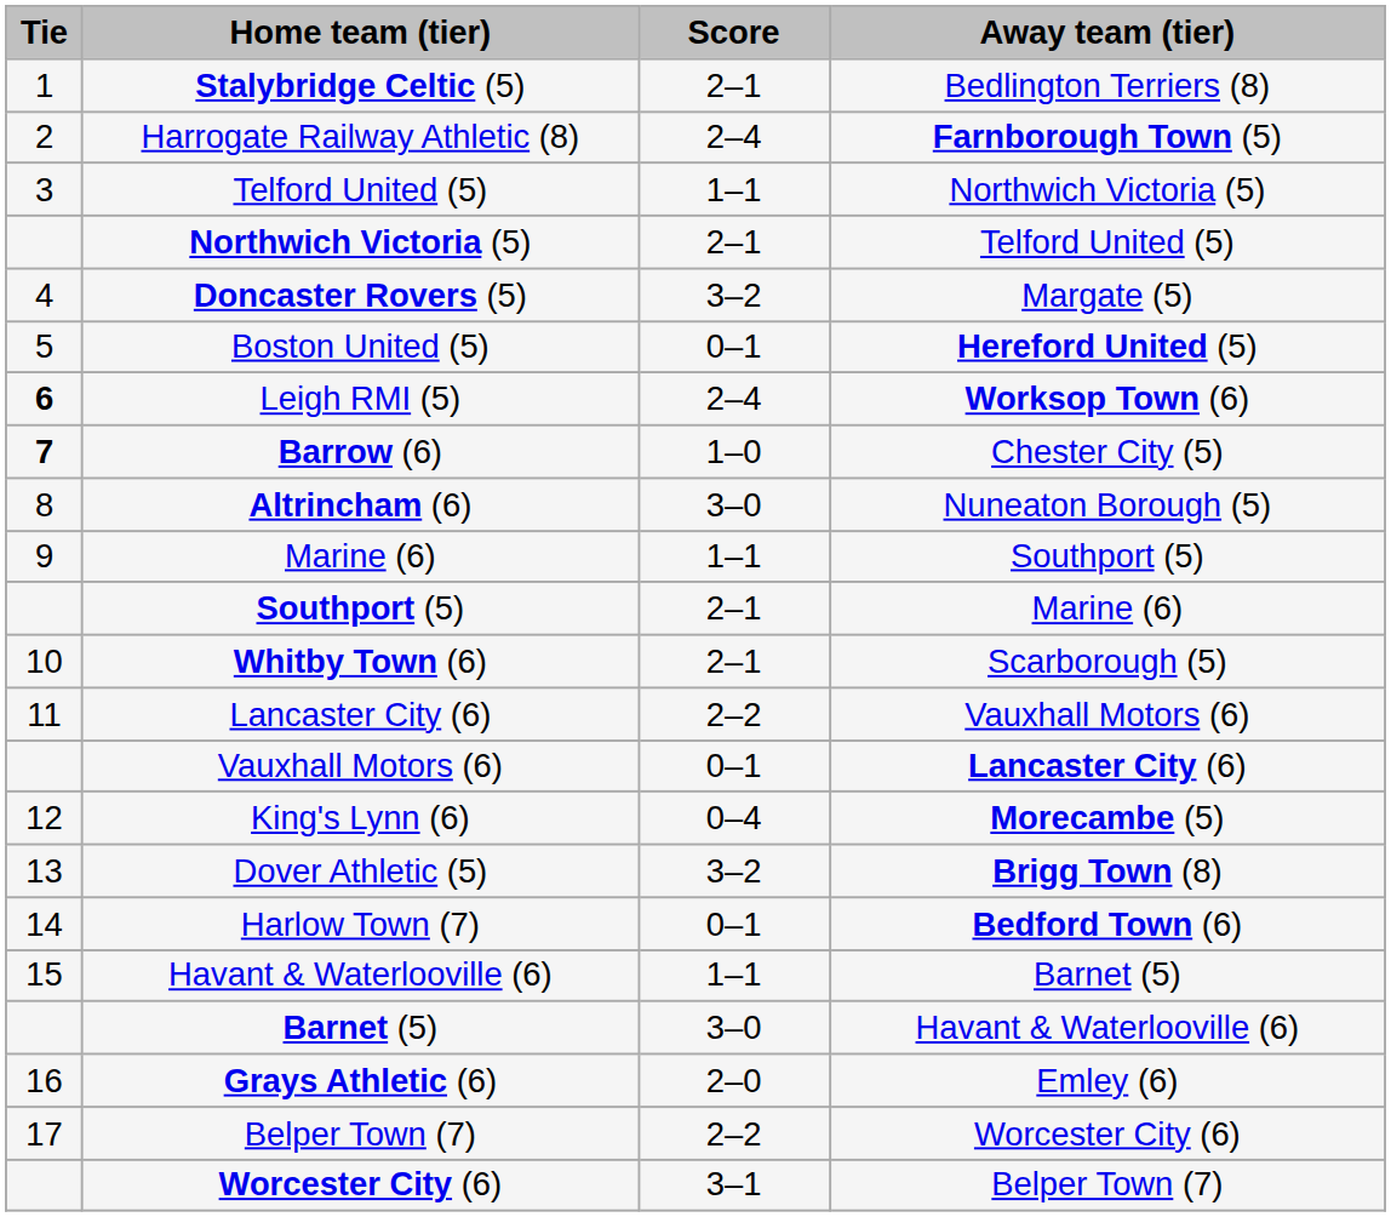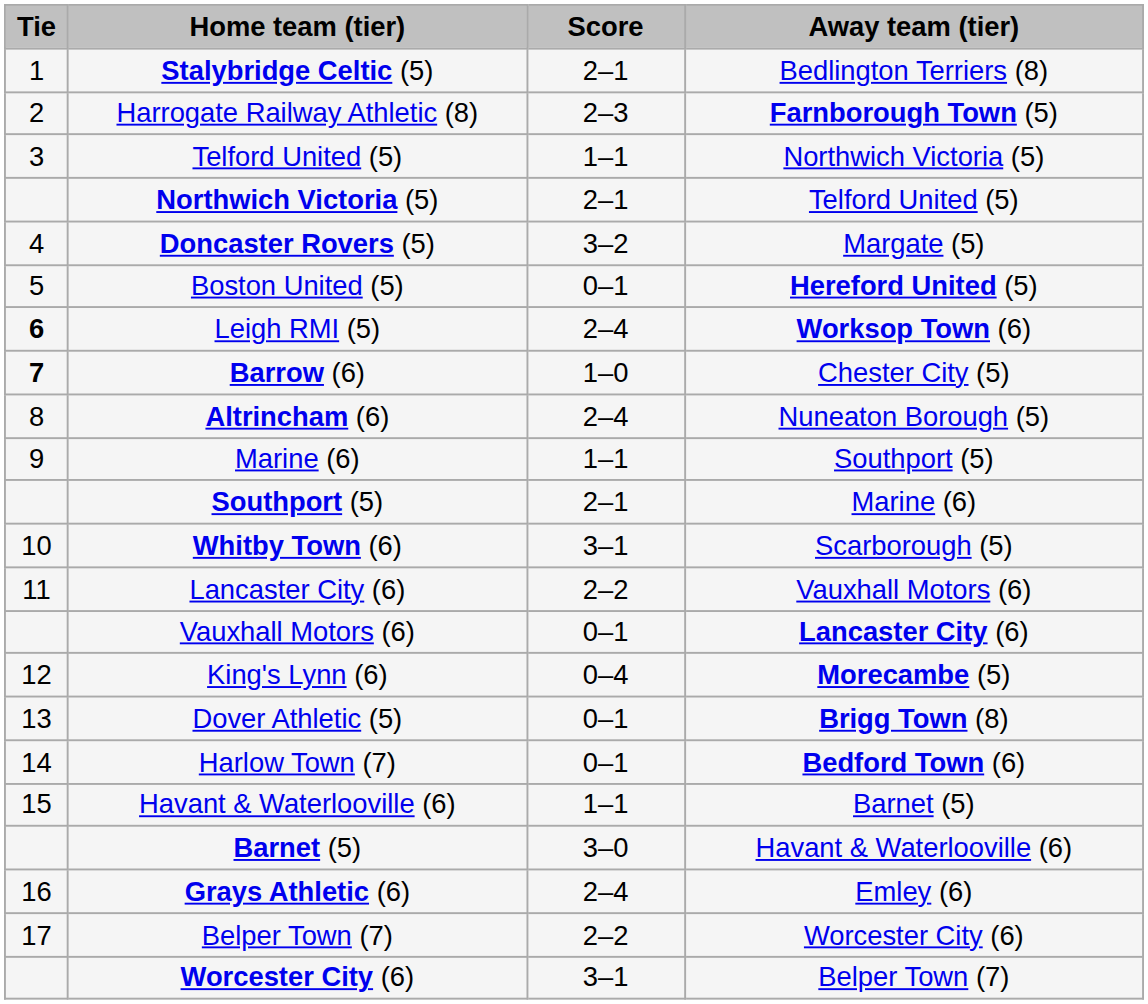 <table class="wikitable" style="width: 600px; background:WhiteSmoke; text-align:center; font-size:90%">
 <tr>
 <td scope="col" style="width:  5.00%; background:silver;"><strong>Tie</strong></td>
 <td scope="col" style="width: 36.25%; background:silver;"><strong>Home team (tier)</strong></td>
 <td scope="col" style="width: 12.50%; background:silver;"><strong>Score</strong></td>
 <td scope="col" style="width: 36.25%; background:silver;"><strong>Away team (tier)</strong></td>
 </tr>
 <tr>
 <td>1</td>
 <td><strong><a href='#'>Stalybridge Celtic</a></strong> (5)</td>
 <td>2–1</td>
 <td><a href='#'>Bedlington Terriers</a> (8)</td>
 </tr>
 <tr>
 <td>2</td>
 <td><a href='#'>Harrogate Railway Athletic</a> (8)</td>
-<td>2–4</td>
+<td>2–3</td>
 <td><strong><a href='#'>Farnborough Town</a></strong> (5)</td>
 </tr>
 <tr>
 <td>3</td>
 <td><a href='#'>Telford United</a> (5)</td>
 <td>1–1</td>
 <td><a href='#'>Northwich Victoria</a> (5)</td>
 </tr>
 <tr>
 <td><em></em></td>
 <td><strong><a href='#'>Northwich Victoria</a></strong> (5)</td>
 <td>2–1</td>
 <td><a href='#'>Telford United</a> (5)</td>
 </tr>
 <tr>
 <td>4</td>
 <td><strong><a href='#'>Doncaster Rovers</a></strong> (5)</td>
 <td>3–2</td>
 <td><a href='#'>Margate</a> (5)</td>
 </tr>
 <tr>
 <td>5</td>
 <td><a href='#'>Boston United</a> (5)</td>
 <td>0–1</td>
 <td><strong><a href='#'>Hereford United</a></strong> (5)</td>
 </tr>
 <tr>
 <td><strong>6</strong></td>
 <td><a href='#'>Leigh RMI</a> (5)</td>
 <td>2–4</td>
 <td><strong><a href='#'>Worksop Town</a></strong> (6)</td>
 </tr>
 <tr>
 <td><strong>7</strong></td>
 <td><strong><a href='#'>Barrow</a></strong> (6)</td>
 <td>1–0</td>
 <td><a href='#'>Chester City</a> (5)</td>
 </tr>
 <tr>
 <td>8</td>
 <td><strong><a href='#'>Altrincham</a></strong> (6)</td>
-<td>3–0</td>
+<td>2–4</td>
 <td><a href='#'>Nuneaton Borough</a> (5)</td>
 </tr>
 <tr>
 <td>9</td>
 <td><a href='#'>Marine</a> (6)</td>
 <td>1–1</td>
 <td><a href='#'>Southport</a> (5)</td>
 </tr>
 <tr>
 <td><em></em></td>
 <td><strong><a href='#'>Southport</a></strong> (5)</td>
 <td>2–1</td>
 <td><a href='#'>Marine</a> (6)</td>
 </tr>
 <tr>
 <td>10</td>
 <td><strong><a href='#'>Whitby Town</a></strong> (6)</td>
-<td>2–1</td>
+<td>3–1</td>
 <td><a href='#'>Scarborough</a> (5)</td>
 </tr>
 <tr>
 <td>11</td>
 <td><a href='#'>Lancaster City</a> (6)</td>
 <td>2–2</td>
 <td><a href='#'>Vauxhall Motors</a> (6)</td>
 </tr>
 <tr>
 <td><em></em></td>
 <td><a href='#'>Vauxhall Motors</a> (6)</td>
 <td>0–1</td>
 <td><strong><a href='#'>Lancaster City</a></strong> (6)</td>
 </tr>
 <tr>
 <td>12</td>
 <td><a href='#'>King's Lynn</a> (6)</td>
 <td>0–4</td>
 <td><strong><a href='#'>Morecambe</a></strong> (5)</td>
 </tr>
 <tr>
 <td>13</td>
 <td><a href='#'>Dover Athletic</a> (5)</td>
-<td>3–2</td>
+<td>0–1</td>
 <td><strong><a href='#'>Brigg Town</a></strong> (8)</td>
 </tr>
 <tr>
 <td>14</td>
 <td><a href='#'>Harlow Town</a> (7)</td>
 <td>0–1</td>
 <td><strong><a href='#'>Bedford Town</a></strong> (6)</td>
 </tr>
 <tr>
 <td>15</td>
 <td><a href='#'>Havant & Waterlooville</a> (6)</td>
 <td>1–1</td>
 <td><a href='#'>Barnet</a> (5)</td>
 </tr>
 <tr>
 <td><em></em></td>
 <td><strong><a href='#'>Barnet</a></strong> (5)</td>
 <td>3–0</td>
 <td><a href='#'>Havant & Waterlooville</a> (6)</td>
 </tr>
 <tr>
 <td>16</td>
 <td><strong><a href='#'>Grays Athletic</a></strong> (6)</td>
-<td>2–0</td>
+<td>2–4</td>
 <td><a href='#'>Emley</a> (6)</td>
 </tr>
 <tr>
 <td>17</td>
 <td><a href='#'>Belper Town</a> (7)</td>
 <td>2–2</td>
 <td><a href='#'>Worcester City</a> (6)</td>
 </tr>
 <tr>
 <td><em></em></td>
 <td><strong><a href='#'>Worcester City</a></strong> (6)</td>
 <td>3–1</td>
 <td><a href='#'>Belper Town</a> (7)</td>
 </tr>
 </table>
